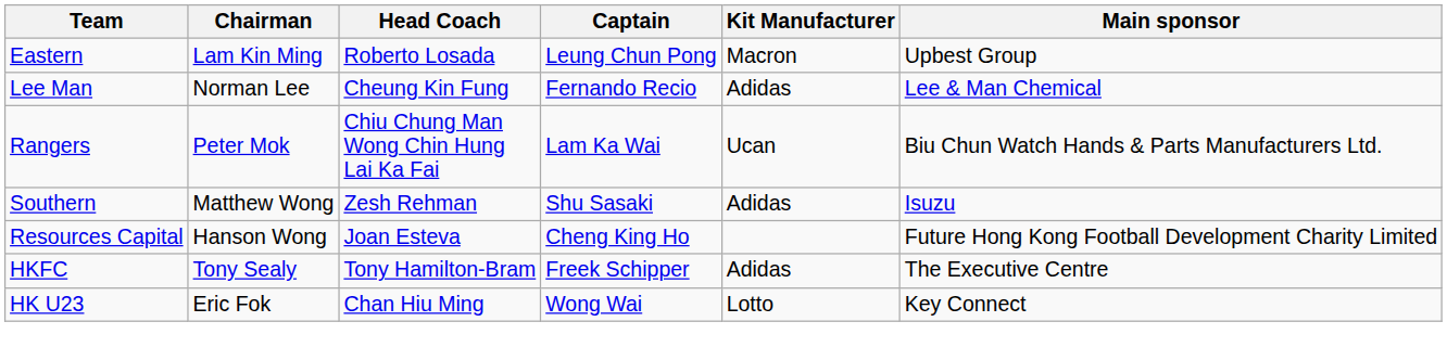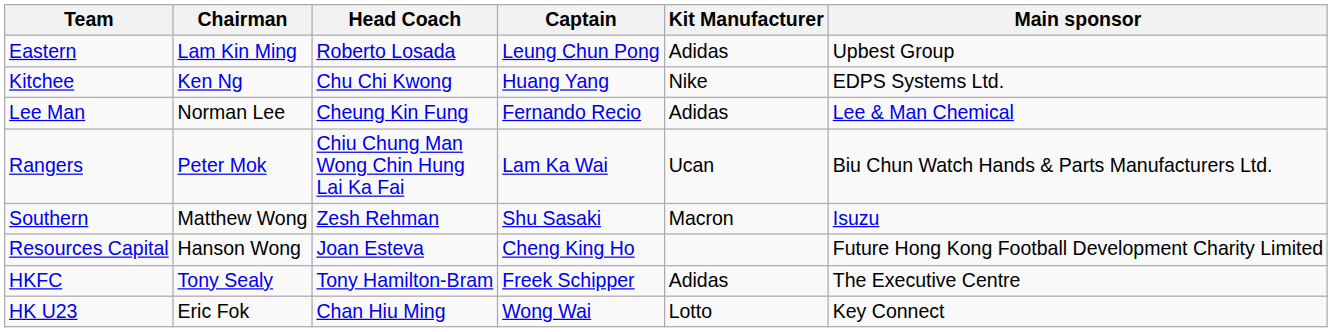 <table class="wikitable sortable" style="text-align: left;">
 <tr>
 <th>Team</th>
 <th>Chairman</th>
 <th>Head Coach</th>
 <th>Captain</th>
 <th>Kit Manufacturer</th>
 <th>Main sponsor</th>
 </tr>
 <tr>
 <td><a href='#'>Eastern</a></td>
 <td><a href='#'>Lam Kin Ming</a></td>
 <td> <a href='#'>Roberto Losada</a></td>
 <td> <a href='#'>Leung Chun Pong</a></td>
-<td>Macron</td>
+<td>Adidas</td>
 <td>Upbest Group</td>
+</tr>
+<tr>
+<td><a href='#'>Kitchee</a></td>
+<td><a href='#'>Ken Ng</a></td>
+<td> <a href='#'>Chu Chi Kwong</a></td>
+<td> <a href='#'>Huang Yang</a></td>
+<td>Nike</td>
+<td>EDPS Systems Ltd.</td>
 </tr>
 <tr>
 <td><a href='#'>Lee Man</a></td>
 <td>Norman Lee</td>
 <td> <a href='#'>Cheung Kin Fung</a></td>
 <td> <a href='#'>Fernando Recio</a></td>
 <td>Adidas</td>
 <td><a href='#'>Lee & Man Chemical</a></td>
 </tr>
 <tr>
 <td><a href='#'>Rangers</a></td>
 <td><a href='#'>Peter Mok</a></td>
 <td> <a href='#'>Chiu Chung Man</a> <br> <a href='#'>Wong Chin Hung</a> <br> <a href='#'>Lai Ka Fai</a></td>
 <td> <a href='#'>Lam Ka Wai</a></td>
 <td>Ucan</td>
 <td>Biu Chun Watch Hands & Parts Manufacturers Ltd.</td>
 </tr>
 <tr>
 <td><a href='#'>Southern</a></td>
 <td>Matthew Wong</td>
 <td> <a href='#'>Zesh Rehman</a></td>
 <td> <a href='#'>Shu Sasaki</a></td>
-<td>Adidas</td>
+<td>Macron</td>
 <td><a href='#'>Isuzu</a></td>
 </tr>
 <tr>
 <td><a href='#'>Resources Capital</a></td>
 <td>Hanson Wong</td>
 <td> <a href='#'>Joan Esteva</a></td>
 <td> <a href='#'>Cheng King Ho</a></td>
 <td></td>
 <td>Future Hong Kong Football Development Charity Limited</td>
 </tr>
 <tr>
 <td><a href='#'>HKFC</a></td>
 <td><a href='#'>Tony Sealy</a></td>
 <td> <a href='#'>Tony Hamilton-Bram</a></td>
 <td> <a href='#'>Freek Schipper</a></td>
 <td>Adidas</td>
 <td>The Executive Centre</td>
 </tr>
 <tr>
 <td><a href='#'>HK U23</a></td>
 <td>Eric Fok</td>
 <td> <a href='#'>Chan Hiu Ming</a></td>
 <td> <a href='#'>Wong Wai</a></td>
 <td>Lotto</td>
 <td>Key Connect</td>
 </tr>
 </table>
